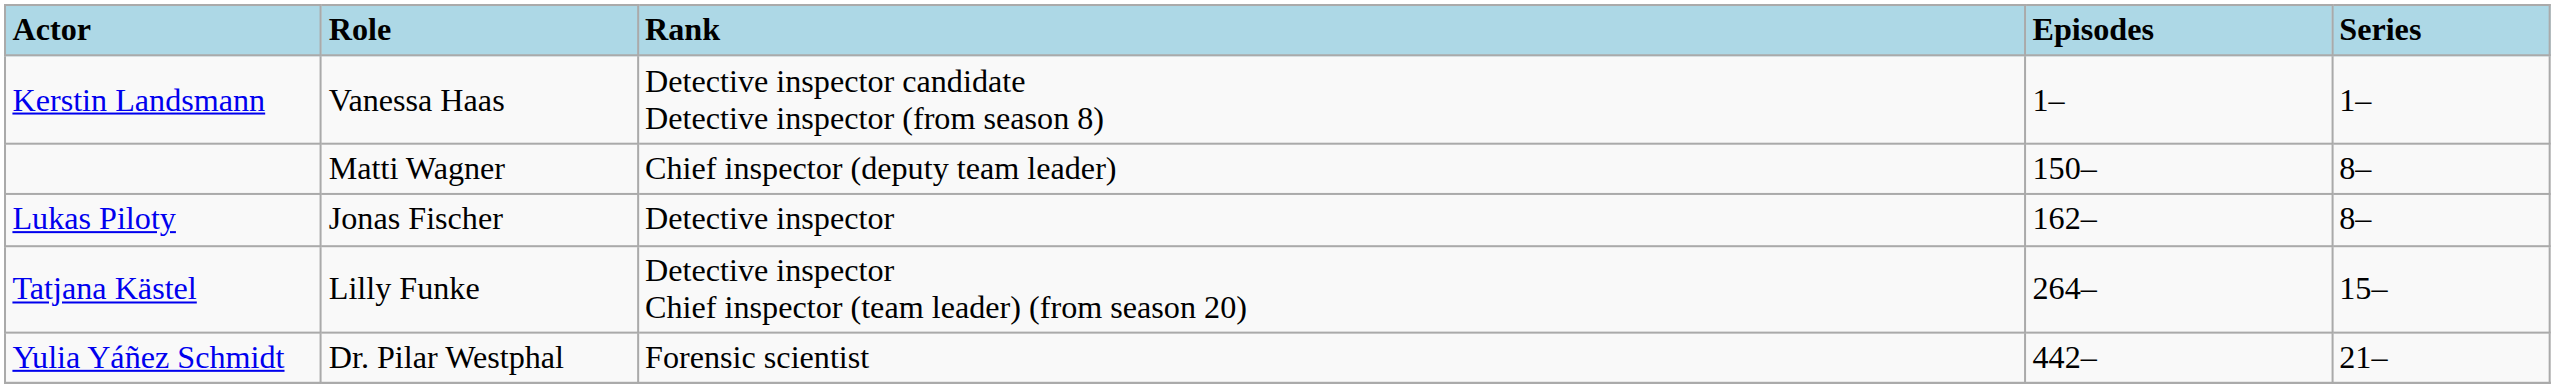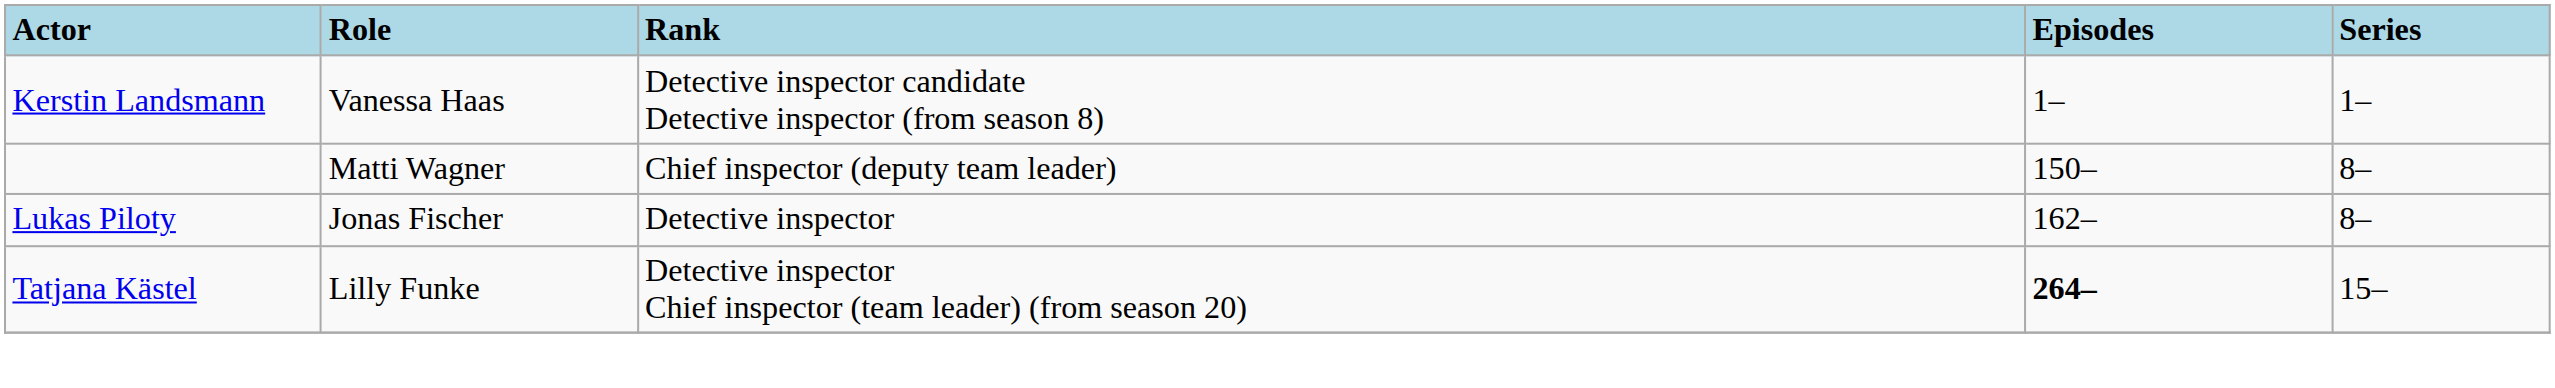 <table class="wikitable" width="80%">
 <tr>
 <td bgcolor="#add8e6" width="150"><strong>Actor</strong></td>
 <td bgcolor="#add8e6" width="150"><strong>Role</strong></td>
 <td bgcolor="#add8e6"><strong>Rank</strong></td>
 <td bgcolor="#add8e6"><strong>Episodes</strong></td>
 <td bgcolor="#add8e6"><strong>Series</strong></td>
 </tr>
 <tr>
 <td><a href='#'>Kerstin Landsmann</a></td>
 <td>Vanessa Haas</td>
 <td>Detective inspector candidate<br>Detective inspector (from season 8)</td>
 <td>1–</td>
 <td>1–</td>
 </tr>
 <tr>
 <td></td>
 <td>Matti Wagner</td>
 <td>Chief inspector (deputy team leader)</td>
 <td>150–</td>
 <td>8–</td>
 </tr>
 <tr>
 <td><a href='#'>Lukas Piloty</a></td>
 <td>Jonas Fischer</td>
 <td>Detective inspector</td>
 <td>162–</td>
 <td>8–</td>
 </tr>
 <tr>
 <td><a href='#'>Tatjana Kästel</a></td>
 <td>Lilly Funke</td>
 <td>Detective inspector<br>Chief inspector (team leader) (from season 20)</td>
-<td>264–</td>
+<td><strong>264–</strong></td>
 <td>15–</td>
-</tr>
-<tr>
-<td><a href='#'>Yulia Yáñez Schmidt</a></td>
-<td>Dr. Pilar Westphal</td>
-<td>Forensic scientist</td>
-<td>442–</td>
-<td>21–</td>
 </tr>
 <tr>
 </tr>
 </table>
